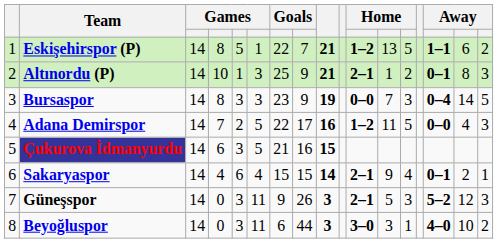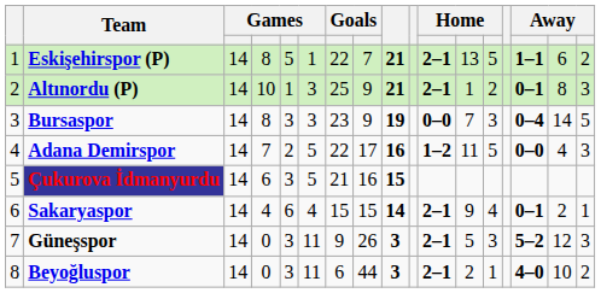 <table class="wikitable" style="text-align: center;">
 <tr>
 <th rowspan=2></th>
 <th rowspan=2>Team</th>
 <th colspan=4>Games</th>
 <th colspan=2>Goals</th>
 <th rowspan=2></th>
 <th rowspan=2></th>
 <th colspan=3>Home</th>
 <th rowspan=2></th>
 <th colspan=3>Away</th>
 </tr>
 <tr>
 <th></th>
 <th></th>
 <th></th>
 <th></th>
 <th></th>
 <th></th>
 <th></th>
 <th></th>
 <th></th>
 <th></th>
 <th></th>
 <th></th>
 </tr>
 <tr>
 <td style="background:#D0F0C0">1</td>
 <td style="text-align:left; background:#D0F0C0"><strong><a href='#'>Eskişehirspor</a> (P)</strong></td>
 <td style="background:#D0F0C0">14</td>
 <td style="background:#D0F0C0">8</td>
 <td style="background:#D0F0C0">5</td>
 <td style="background:#D0F0C0">1</td>
 <td style="background:#D0F0C0">22</td>
 <td style="background:#D0F0C0">7</td>
 <td style="background:#D0F0C0"><strong>21</strong></td>
 <td style="background:#D0F0C0"></td>
-<td style="background:#D0F0C0"><strong>1–2</strong></td>
+<td style="background:#D0F0C0"><strong>2–1</strong></td>
 <td style="background:#D0F0C0">13</td>
 <td style="background:#D0F0C0">5</td>
 <td style="background:#D0F0C0"></td>
 <td style="background:#D0F0C0"><strong>1–1</strong></td>
 <td style="background:#D0F0C0">6</td>
 <td style="background:#D0F0C0">2</td>
 </tr>
 <tr>
 <td style="background:#D0F0C0">2</td>
 <td style="text-align:left; background:#D0F0C0"><strong><a href='#'>Altınordu</a> (P)</strong></td>
 <td style="background:#D0F0C0">14</td>
 <td style="background:#D0F0C0">10</td>
 <td style="background:#D0F0C0">1</td>
 <td style="background:#D0F0C0">3</td>
 <td style="background:#D0F0C0">25</td>
 <td style="background:#D0F0C0">9</td>
 <td style="background:#D0F0C0"><strong>21</strong></td>
 <td style="background:#D0F0C0"></td>
 <td style="background:#D0F0C0"><strong>2–1</strong></td>
 <td style="background:#D0F0C0">1</td>
 <td style="background:#D0F0C0">2</td>
 <td style="background:#D0F0C0"></td>
 <td style="background:#D0F0C0"><strong>0–1</strong></td>
 <td style="background:#D0F0C0">8</td>
 <td style="background:#D0F0C0">3</td>
 </tr>
 <tr>
 <td>3</td>
 <td align="left"><strong><a href='#'>Bursaspor</a></strong></td>
 <td>14</td>
 <td>8</td>
 <td>3</td>
 <td>3</td>
 <td>23</td>
 <td>9</td>
 <td><strong>19</strong></td>
 <td></td>
 <td><strong>0–0</strong></td>
 <td>7</td>
 <td>3</td>
 <td></td>
 <td><strong>0–4</strong></td>
 <td>14</td>
 <td>5</td>
 </tr>
 <tr>
 <td>4</td>
 <td align="left"><strong><a href='#'>Adana Demirspor</a></strong></td>
 <td>14</td>
 <td>7</td>
 <td>2</td>
 <td>5</td>
 <td>22</td>
 <td>17</td>
 <td><strong>16</strong></td>
 <td></td>
 <td><strong>1–2</strong></td>
 <td>11</td>
 <td>5</td>
 <td></td>
 <td><strong>0–0</strong></td>
 <td>4</td>
 <td>3</td>
 </tr>
 <tr>
 <td>5</td>
 <td style="background:#339; color:red;"><strong>Çukurova İdmanyurdu</strong></td>
 <td>14</td>
 <td>6</td>
 <td>3</td>
 <td>5</td>
 <td>21</td>
 <td>16</td>
 <td><strong>15</strong></td>
 <td></td>
 <td></td>
 <td></td>
 <td></td>
 <td></td>
 <td></td>
 <td></td>
 <td></td>
 </tr>
 <tr>
 <td>6</td>
 <td align="left"><strong><a href='#'>Sakaryaspor</a></strong></td>
 <td>14</td>
 <td>4</td>
 <td>6</td>
 <td>4</td>
 <td>15</td>
 <td>15</td>
 <td><strong>14</strong></td>
 <td></td>
 <td><strong>2–1</strong></td>
 <td>9</td>
 <td>4</td>
 <td></td>
 <td><strong>0–1</strong></td>
 <td>2</td>
 <td>1</td>
 </tr>
 <tr>
 <td>7</td>
 <td align="left"><strong>Güneşspor</strong></td>
 <td>14</td>
 <td>0</td>
 <td>3</td>
 <td>11</td>
 <td>9</td>
 <td>26</td>
 <td><strong>3</strong></td>
 <td></td>
 <td><strong>2–1</strong></td>
 <td>5</td>
 <td>3</td>
 <td></td>
 <td><strong>5–2</strong></td>
 <td>12</td>
 <td>3</td>
 </tr>
 <tr>
 <td>8</td>
 <td align="left"><strong><a href='#'>Beyoğluspor</a></strong></td>
 <td>14</td>
 <td>0</td>
 <td>3</td>
 <td>11</td>
 <td>6</td>
 <td>44</td>
 <td><strong>3</strong></td>
 <td></td>
-<td><strong>3–0</strong></td>
-<td>3</td>
+<td><strong>2–1</strong></td>
+<td>2</td>
 <td>1</td>
 <td></td>
 <td><strong>4–0</strong></td>
 <td>10</td>
 <td>2</td>
 </tr>
 </table>
